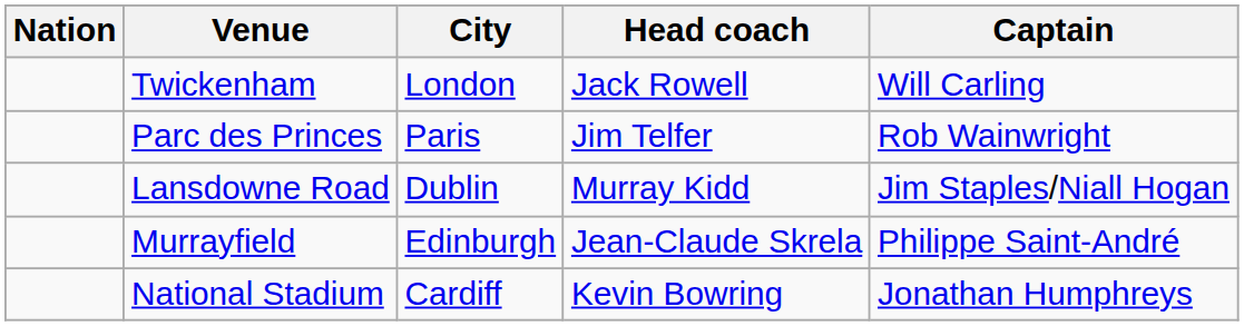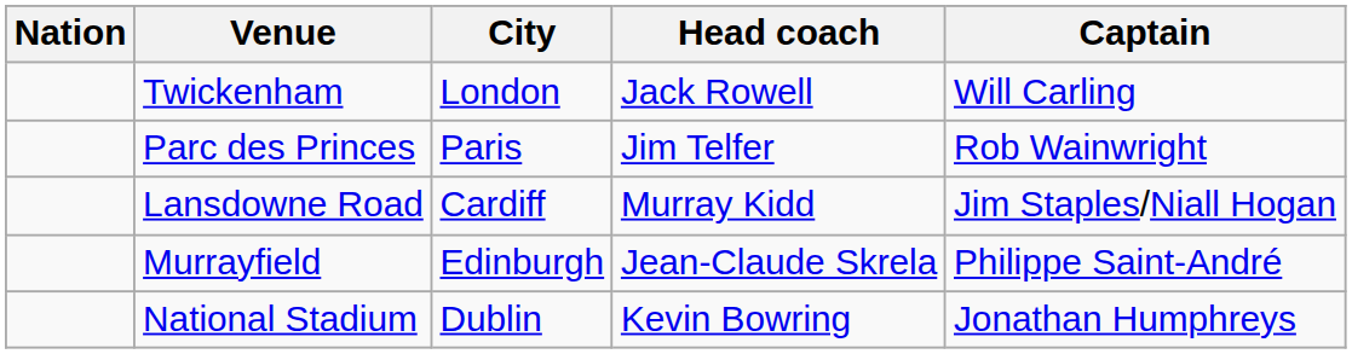 <table class="wikitable">
 <tr>
 <th><strong>Nation</strong></th>
 <th><strong>Venue</strong></th>
 <th><strong>City</strong></th>
 <th><strong>Head coach</strong></th>
 <th><strong>Captain</strong></th>
 </tr>
 <tr>
 <td></td>
 <td><a href='#'>Twickenham</a></td>
 <td><a href='#'>London</a></td>
 <td><a href='#'>Jack Rowell</a></td>
 <td><a href='#'>Will Carling</a></td>
 </tr>
 <tr>
 <td></td>
 <td><a href='#'>Parc des Princes</a></td>
 <td><a href='#'>Paris</a></td>
 <td><a href='#'>Jim Telfer</a></td>
 <td><a href='#'>Rob Wainwright</a></td>
 </tr>
 <tr>
 <td></td>
 <td><a href='#'>Lansdowne Road</a></td>
-<td><a href='#'>Dublin</a></td>
+<td><a href='#'>Cardiff</a></td>
 <td><a href='#'>Murray Kidd</a></td>
 <td><a href='#'>Jim Staples</a>/<a href='#'>Niall Hogan</a></td>
 </tr>
 <tr>
 <td></td>
 <td><a href='#'>Murrayfield</a></td>
 <td><a href='#'>Edinburgh</a></td>
 <td><a href='#'>Jean-Claude Skrela</a></td>
 <td><a href='#'>Philippe Saint-André</a></td>
 </tr>
 <tr>
 <td></td>
 <td><a href='#'>National Stadium</a></td>
-<td><a href='#'>Cardiff</a></td>
+<td><a href='#'>Dublin</a></td>
 <td><a href='#'>Kevin Bowring</a></td>
 <td><a href='#'>Jonathan Humphreys</a></td>
 </tr>
 </table>
